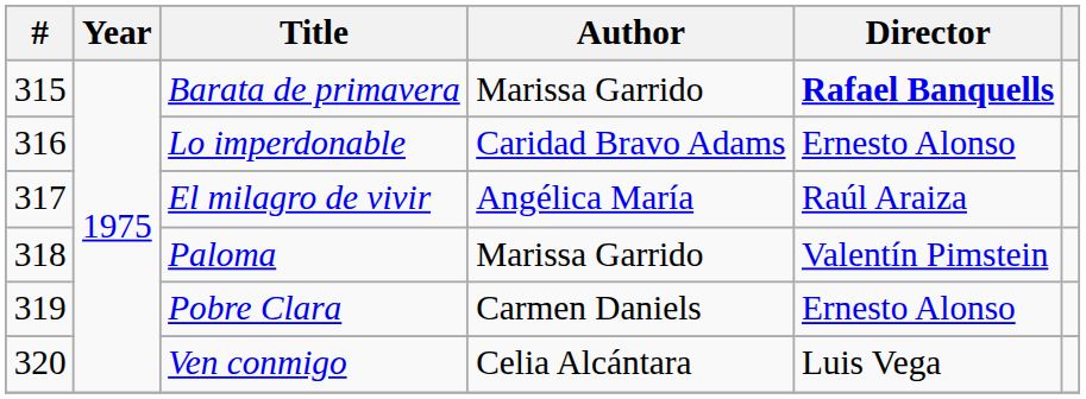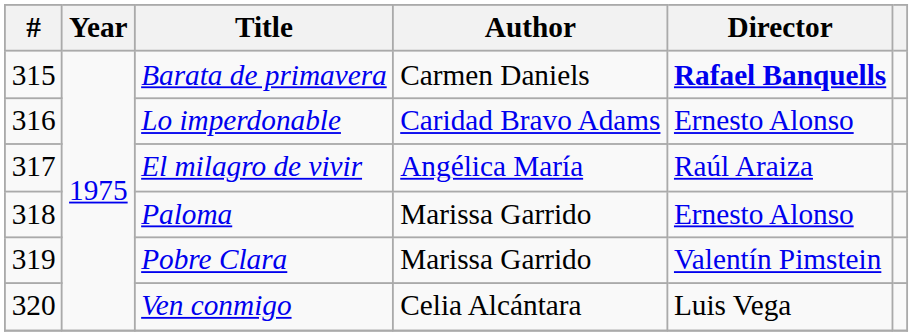 <table class="wikitable sortable">
 <tr>
 <th>#</th>
 <th>Year</th>
 <th>Title</th>
 <th>Author</th>
 <th>Director</th>
 <th></th>
 </tr>
 <tr>
 <td>315</td>
 <td rowspan="6"><a href='#'>1975</a></td>
 <td><em><a href='#'>Barata de primavera</a></em></td>
-<td>Marissa Garrido</td>
+<td>Carmen Daniels</td>
 <td><strong><a href='#'>Rafael Banquells</a></strong></td>
 <td></td>
 </tr>
 <tr>
 <td>316</td>
 <td><em><a href='#'>Lo imperdonable</a></em></td>
 <td><a href='#'>Caridad Bravo Adams</a></td>
 <td><a href='#'>Ernesto Alonso</a></td>
 <td></td>
 </tr>
 <tr>
 <td>317</td>
 <td><em><a href='#'>El milagro de vivir</a></em></td>
 <td><a href='#'>Angélica María</a></td>
 <td><a href='#'>Raúl Araiza</a></td>
 <td></td>
 </tr>
 <tr>
 <td>318</td>
 <td><em><a href='#'>Paloma</a></em></td>
 <td>Marissa Garrido</td>
-<td><a href='#'>Valentín Pimstein</a></td>
+<td><a href='#'>Ernesto Alonso</a></td>
 <td></td>
 </tr>
 <tr>
 <td>319</td>
 <td><em><a href='#'>Pobre Clara</a></em></td>
-<td>Carmen Daniels</td>
-<td><a href='#'>Ernesto Alonso</a></td>
+<td>Marissa Garrido</td>
+<td><a href='#'>Valentín Pimstein</a></td>
 <td></td>
 </tr>
 <tr>
 <td>320</td>
 <td><em><a href='#'>Ven conmigo</a></em></td>
 <td>Celia Alcántara</td>
 <td>Luis Vega</td>
 <td></td>
 </tr>
 <tr>
 </tr>
 </table>
